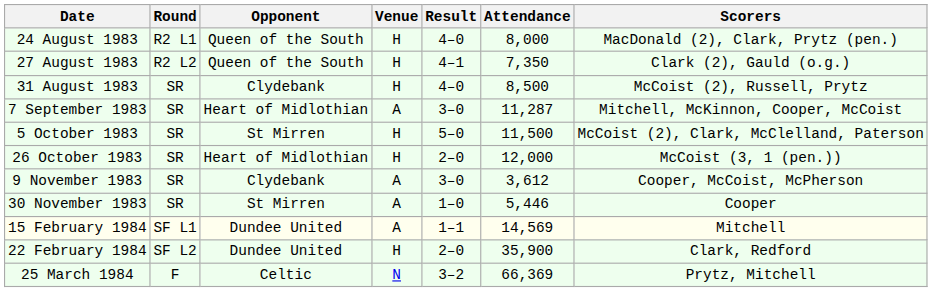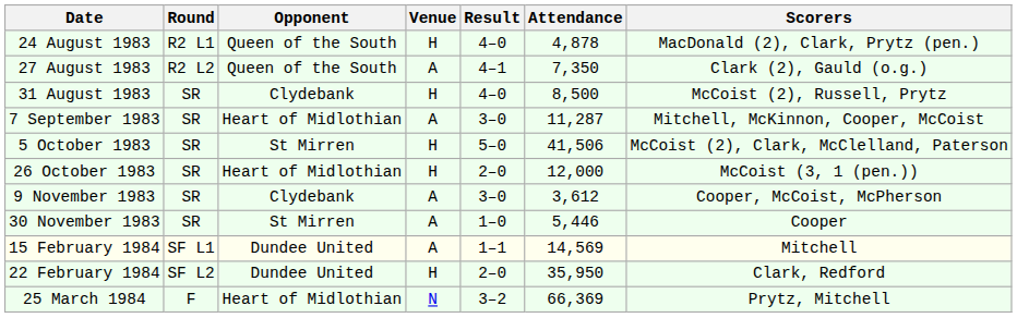 <table class="wikitable sortable" style="font-size:100%; text-align:center">
 <tr>
 <th>Date</th>
 <th>Round</th>
 <th>Opponent</th>
 <th>Venue</th>
 <th>Result</th>
 <th>Attendance</th>
 <th>Scorers</th>
 </tr>
 <tr bgcolor = "#EEFFEE">
 <td>24 August 1983</td>
 <td>R2 L1</td>
 <td>Queen of the South</td>
 <td>H</td>
 <td>4–0</td>
-<td>8,000</td>
+<td>4,878</td>
 <td>MacDonald (2), Clark, Prytz (pen.)</td>
 </tr>
 <tr bgcolor = "#EEFFEE">
 <td>27 August 1983</td>
 <td>R2 L2</td>
 <td>Queen of the South</td>
-<td>H</td>
+<td>A</td>
 <td>4–1</td>
 <td>7,350</td>
 <td>Clark (2), Gauld (o.g.)</td>
 </tr>
 <tr bgcolor = "#EEFFEE">
 <td>31 August 1983</td>
 <td>SR</td>
 <td>Clydebank</td>
 <td>H</td>
 <td>4–0</td>
 <td>8,500</td>
 <td>McCoist (2), Russell, Prytz</td>
 </tr>
 <tr bgcolor = "#EEFFEE">
 <td>7 September 1983</td>
 <td>SR</td>
 <td>Heart of Midlothian</td>
 <td>A</td>
 <td>3–0</td>
 <td>11,287</td>
 <td>Mitchell, McKinnon, Cooper, McCoist</td>
 </tr>
 <tr bgcolor = "#EEFFEE">
 <td>5 October 1983</td>
 <td>SR</td>
 <td>St Mirren</td>
 <td>H</td>
 <td>5–0</td>
-<td>11,500</td>
+<td>41,506</td>
 <td>McCoist (2), Clark, McClelland, Paterson</td>
 </tr>
 <tr bgcolor = "#EEFFEE">
 <td>26 October 1983</td>
 <td>SR</td>
 <td>Heart of Midlothian</td>
 <td>H</td>
 <td>2–0</td>
 <td>12,000</td>
 <td>McCoist (3, 1 (pen.))</td>
 </tr>
 <tr bgcolor = "#EEFFEE">
 <td>9 November 1983</td>
 <td>SR</td>
 <td>Clydebank</td>
 <td>A</td>
 <td>3–0</td>
 <td>3,612</td>
 <td>Cooper, McCoist, McPherson</td>
 </tr>
 <tr bgcolor = "#EEFFEE">
 <td>30 November 1983</td>
 <td>SR</td>
 <td>St Mirren</td>
 <td>A</td>
 <td>1–0</td>
 <td>5,446</td>
 <td>Cooper</td>
 </tr>
 <tr bgcolor = "#FFFFEE">
 <td>15 February 1984</td>
 <td>SF L1</td>
 <td>Dundee United</td>
 <td>A</td>
 <td>1–1</td>
 <td>14,569</td>
 <td>Mitchell</td>
 </tr>
 <tr bgcolor = "#EEFFEE">
 <td>22 February 1984</td>
 <td>SF L2</td>
 <td>Dundee United</td>
 <td>H</td>
 <td>2–0</td>
-<td>35,900</td>
+<td>35,950</td>
 <td>Clark, Redford</td>
 </tr>
 <tr bgcolor = "#EEFFEE">
 <td>25 March 1984</td>
 <td>F</td>
-<td>Celtic</td>
+<td>Heart of Midlothian</td>
 <td><a href='#'>N</a></td>
 <td>3–2</td>
 <td>66,369</td>
 <td>Prytz, Mitchell</td>
 </tr>
 </table>
